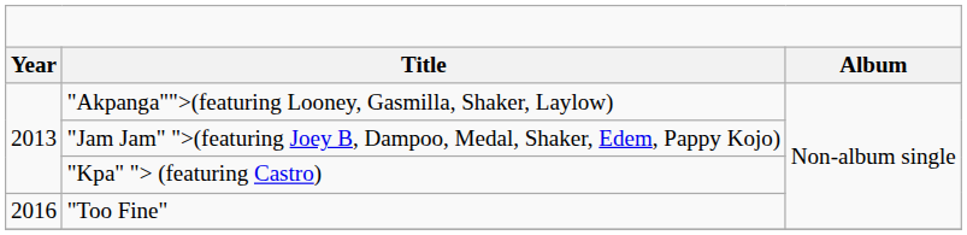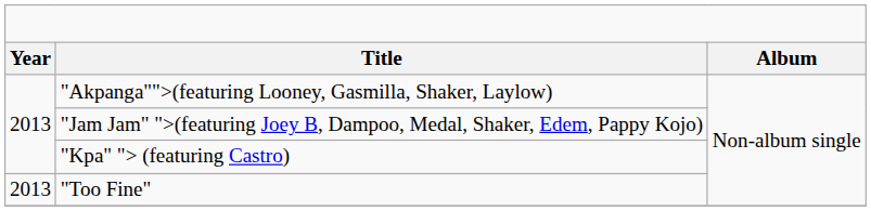 <table class="wikitable sortable">
 <tr>
 <td colspan="3" style="font-size:110%"><br></td>
 </tr>
 <tr>
 <th>Year</th>
 <th>Title</th>
 <th>Album</th>
 </tr>
 <tr>
 <td rowspan="3">2013</td>
 <td>"Akpanga"<span>">(featuring Looney, Gasmilla, Shaker, Laylow)</span></td>
 <td rowspan="4">Non-album single</td>
 </tr>
 <tr>
 <td>"Jam Jam" <span>">(featuring <a href='#'>Joey B</a>, Dampoo, Medal, Shaker, <a href='#'>Edem</a>, Pappy Kojo)</span></td>
 </tr>
 <tr>
 <td>"Kpa" <span>"> (featuring <a href='#'>Castro</a>)</span></td>
 </tr>
 <tr>
-<td>2016</td>
+<td>2013</td>
 <td>"Too Fine"</td>
 </tr>
 <tr>
 </tr>
 </table>
